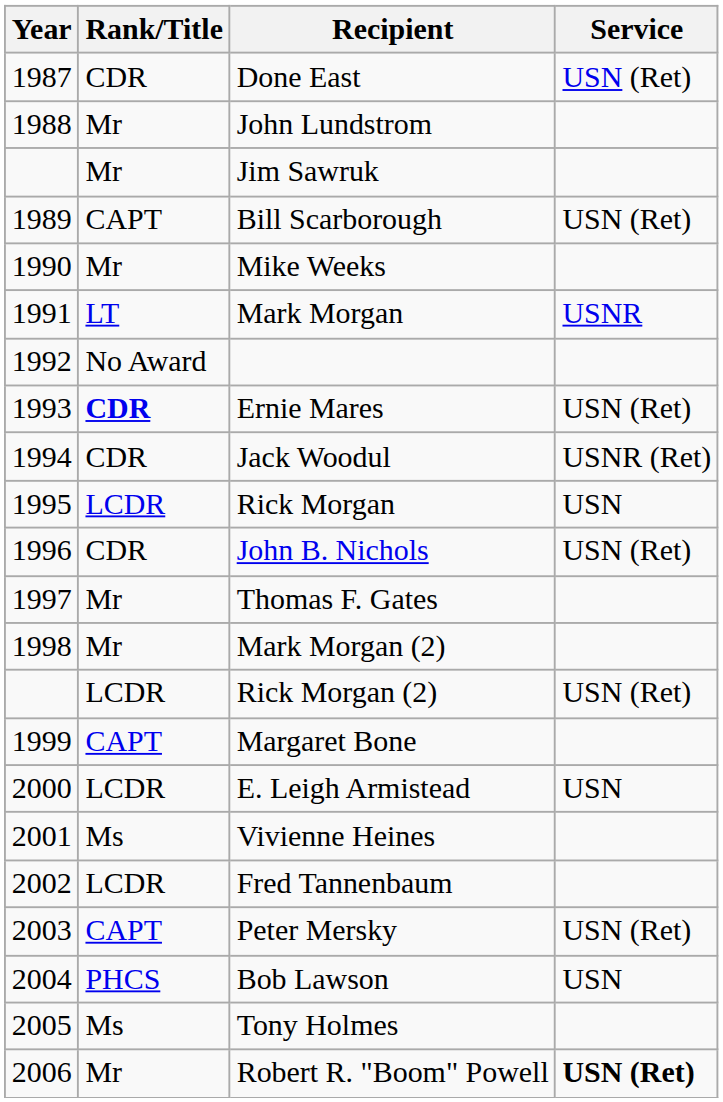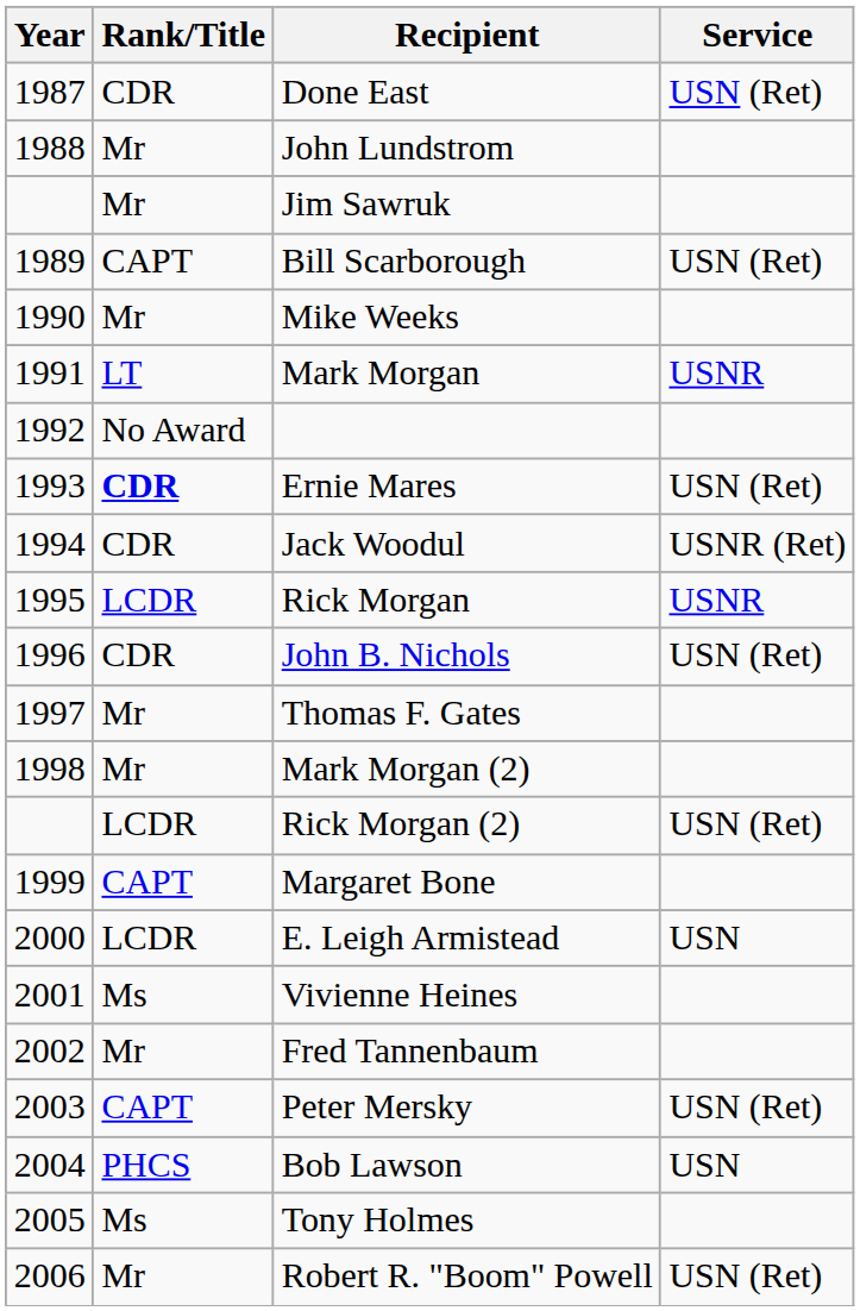 <table class="wikitable" style="float:left;">
 <tr style="background:#efefef;">
 <th>Year</th>
 <th>Rank/Title</th>
 <th>Recipient</th>
 <th>Service</th>
 </tr>
 <tr>
 <td>1987</td>
 <td>CDR</td>
 <td>Done East</td>
 <td><a href='#'>USN</a> (Ret)</td>
 </tr>
 <tr>
 <td>1988</td>
 <td>Mr</td>
 <td>John Lundstrom</td>
 <td></td>
 </tr>
 <tr>
 <td></td>
 <td>Mr</td>
 <td>Jim Sawruk</td>
 <td></td>
 </tr>
 <tr>
 <td>1989</td>
 <td>CAPT</td>
 <td>Bill Scarborough</td>
 <td>USN (Ret)</td>
 </tr>
 <tr>
 <td>1990</td>
 <td>Mr</td>
 <td>Mike Weeks</td>
 <td></td>
 </tr>
 <tr>
 <td>1991</td>
 <td><a href='#'>LT</a></td>
 <td>Mark Morgan</td>
 <td><a href='#'>USNR</a></td>
 </tr>
 <tr>
 <td>1992</td>
 <td>No Award</td>
 <td></td>
 <td></td>
 </tr>
 <tr>
 <td>1993</td>
 <td><strong><a href='#'>CDR</a></strong></td>
 <td>Ernie Mares</td>
 <td>USN (Ret)</td>
 </tr>
 <tr>
 <td>1994</td>
 <td>CDR</td>
 <td>Jack Woodul</td>
 <td>USNR (Ret)</td>
 </tr>
 <tr>
 <td>1995</td>
 <td><a href='#'>LCDR</a></td>
 <td>Rick Morgan</td>
-<td>USN</td>
+<td><a href='#'>USNR</a></td>
 </tr>
 <tr>
 <td>1996</td>
 <td>CDR</td>
 <td><a href='#'>John B. Nichols</a></td>
 <td>USN (Ret)</td>
 </tr>
 <tr>
 <td>1997</td>
 <td>Mr</td>
 <td>Thomas F. Gates</td>
 <td></td>
 </tr>
 <tr>
 <td>1998</td>
 <td>Mr</td>
 <td>Mark Morgan (2)</td>
 <td></td>
 </tr>
 <tr>
 <td></td>
 <td>LCDR</td>
 <td>Rick Morgan (2)</td>
 <td>USN (Ret)</td>
 </tr>
 <tr>
 <td>1999</td>
 <td><a href='#'>CAPT</a></td>
 <td>Margaret Bone</td>
 <td></td>
 </tr>
 <tr>
 <td>2000</td>
 <td>LCDR</td>
 <td>E. Leigh Armistead</td>
 <td>USN</td>
 </tr>
 <tr>
 <td>2001</td>
 <td>Ms</td>
 <td>Vivienne Heines</td>
 <td></td>
 </tr>
 <tr>
 <td>2002</td>
-<td>LCDR</td>
+<td>Mr</td>
 <td>Fred Tannenbaum</td>
 <td></td>
 </tr>
 <tr>
 <td>2003</td>
 <td><a href='#'>CAPT</a></td>
 <td>Peter Mersky</td>
 <td>USN (Ret)</td>
 </tr>
 <tr>
 <td>2004</td>
 <td><a href='#'>PHCS</a></td>
 <td>Bob Lawson</td>
 <td>USN</td>
 </tr>
 <tr>
 <td>2005</td>
 <td>Ms</td>
 <td>Tony Holmes</td>
 <td></td>
 </tr>
 <tr>
 <td>2006</td>
 <td>Mr</td>
 <td>Robert R. "Boom" Powell</td>
-<td><strong>USN (Ret)</strong></td>
+<td>USN (Ret)</td>
 </tr>
 </table>
